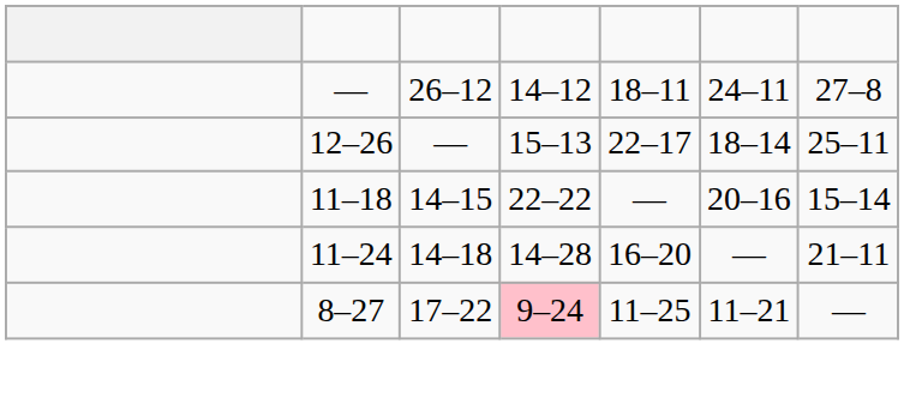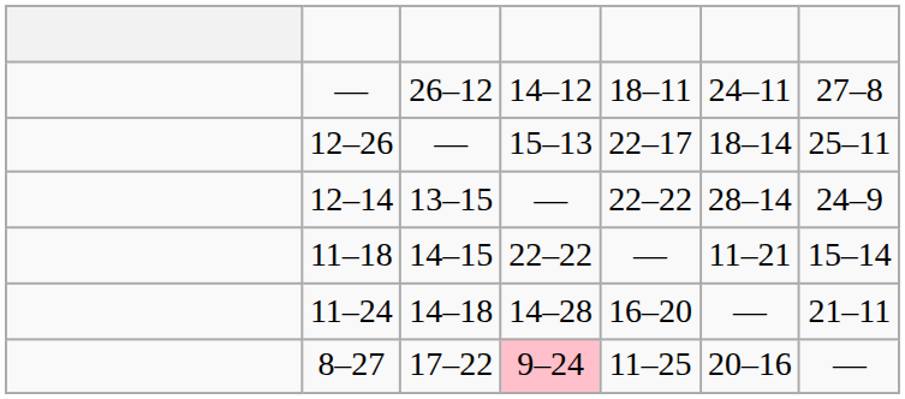 <table class="wikitable" style="text-align:center; font-size:90%;">
 <tr>
 <th width=120> </th>
 <td><strong></strong></td>
 <td><strong></strong></td>
 <td><strong></strong></td>
 <td><strong></strong></td>
 <td><strong></strong></td>
 <td><strong></strong></td>
 </tr>
 <tr>
 <td style="text-align:right;"></td>
 <td>—</td>
 <td>26–12</td>
 <td>14–12</td>
 <td>18–11</td>
 <td>24–11</td>
 <td>27–8</td>
 </tr>
 <tr>
 <td style="text-align:right;"></td>
 <td>12–26</td>
 <td>—</td>
 <td>15–13</td>
 <td>22–17</td>
 <td>18–14</td>
 <td>25–11</td>
 </tr>
 <tr>
 <td style="text-align:right;"></td>
+<td>12–14</td>
+<td>13–15</td>
+<td>—</td>
+<td>22–22</td>
+<td>28–14</td>
+<td>24–9</td>
+</tr>
+<tr>
+<td style="text-align:right;"></td>
 <td>11–18</td>
 <td>14–15</td>
 <td>22–22</td>
 <td>—</td>
-<td>20–16</td>
+<td>11–21</td>
 <td>15–14</td>
 </tr>
 <tr>
 <td style="text-align:right;"></td>
 <td>11–24</td>
 <td>14–18</td>
 <td>14–28</td>
 <td>16–20</td>
 <td>—</td>
 <td>21–11</td>
 </tr>
 <tr>
 <td style="text-align:right;"></td>
 <td>8–27</td>
 <td>17–22</td>
 <td style="background: pink;">9–24</td>
 <td>11–25</td>
-<td>11–21</td>
+<td>20–16</td>
 <td>—</td>
 </tr>
 </table>
